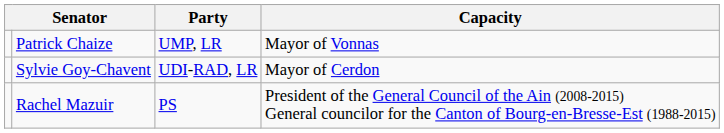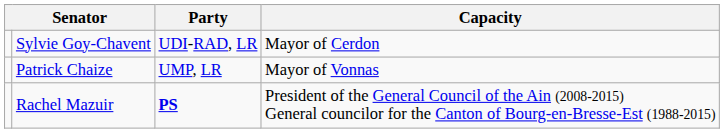 <table class="wikitable">
 <tr>
 <th colspan="2">Senator</th>
 <th>Party</th>
 <th>Capacity</th>
+</tr>
+<tr>
+<td></td>
+<td><a href='#'>Sylvie Goy-Chavent</a></td>
+<td><a href='#'>UDI</a>-<a href='#'>RAD</a>, <a href='#'>LR</a></td>
+<td>Mayor of <a href='#'>Cerdon</a></td>
 </tr>
 <tr>
 <td></td>
 <td><a href='#'>Patrick Chaize</a></td>
 <td><a href='#'>UMP</a>, <a href='#'>LR</a></td>
 <td>Mayor of <a href='#'>Vonnas</a></td>
 </tr>
 <tr>
 <td></td>
-<td><a href='#'>Sylvie Goy-Chavent</a></td>
-<td><a href='#'>UDI</a>-<a href='#'>RAD</a>, <a href='#'>LR</a></td>
-<td>Mayor of <a href='#'>Cerdon</a></td>
-</tr>
-<tr>
-<td></td>
 <td><a href='#'>Rachel Mazuir</a></td>
-<td><a href='#'>PS</a></td>
+<td><strong><a href='#'>PS</a></strong></td>
 <td>President of the <a href='#'>General Council of the Ain</a> <small>(2008-2015)</small><br>General councilor for the <a href='#'>Canton of Bourg-en-Bresse-Est</a> <small>(1988-2015)</small></td>
 </tr>
 </table>
